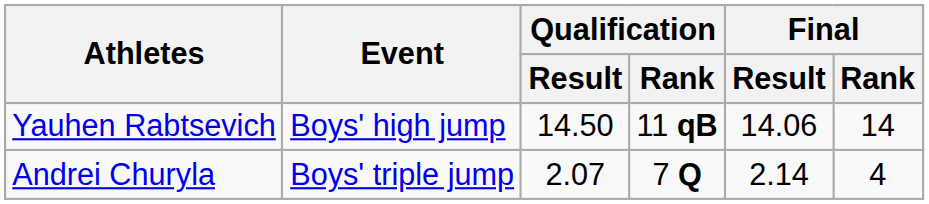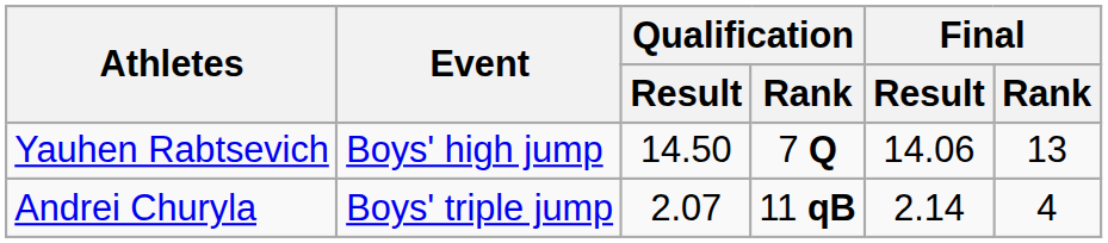 <table class="wikitable" border="1" style="font-size:90%">
 <tr>
 <th rowspan=2>Athletes</th>
 <th rowspan=2>Event</th>
 <th colspan=2>Qualification</th>
 <th colspan=2>Final</th>
 </tr>
 <tr>
 <th>Result</th>
 <th>Rank</th>
 <th>Result</th>
 <th>Rank</th>
 </tr>
 <tr>
 <td><a href='#'>Yauhen Rabtsevich</a></td>
 <td><a href='#'>Boys' high jump</a></td>
 <td align=center>14.50</td>
-<td align=center>11 <strong>qB</strong></td>
+<td align=center>7 <strong>Q</strong></td>
 <td align=center>14.06</td>
-<td align=center>14</td>
+<td align=center>13</td>
 </tr>
 <tr>
 <td><a href='#'>Andrei Churyla</a></td>
 <td><a href='#'>Boys' triple jump</a></td>
 <td align=center>2.07</td>
-<td align=center>7 <strong>Q</strong></td>
+<td align=center>11 <strong>qB</strong></td>
 <td align=center>2.14</td>
 <td align=center>4</td>
 </tr>
 </table>
